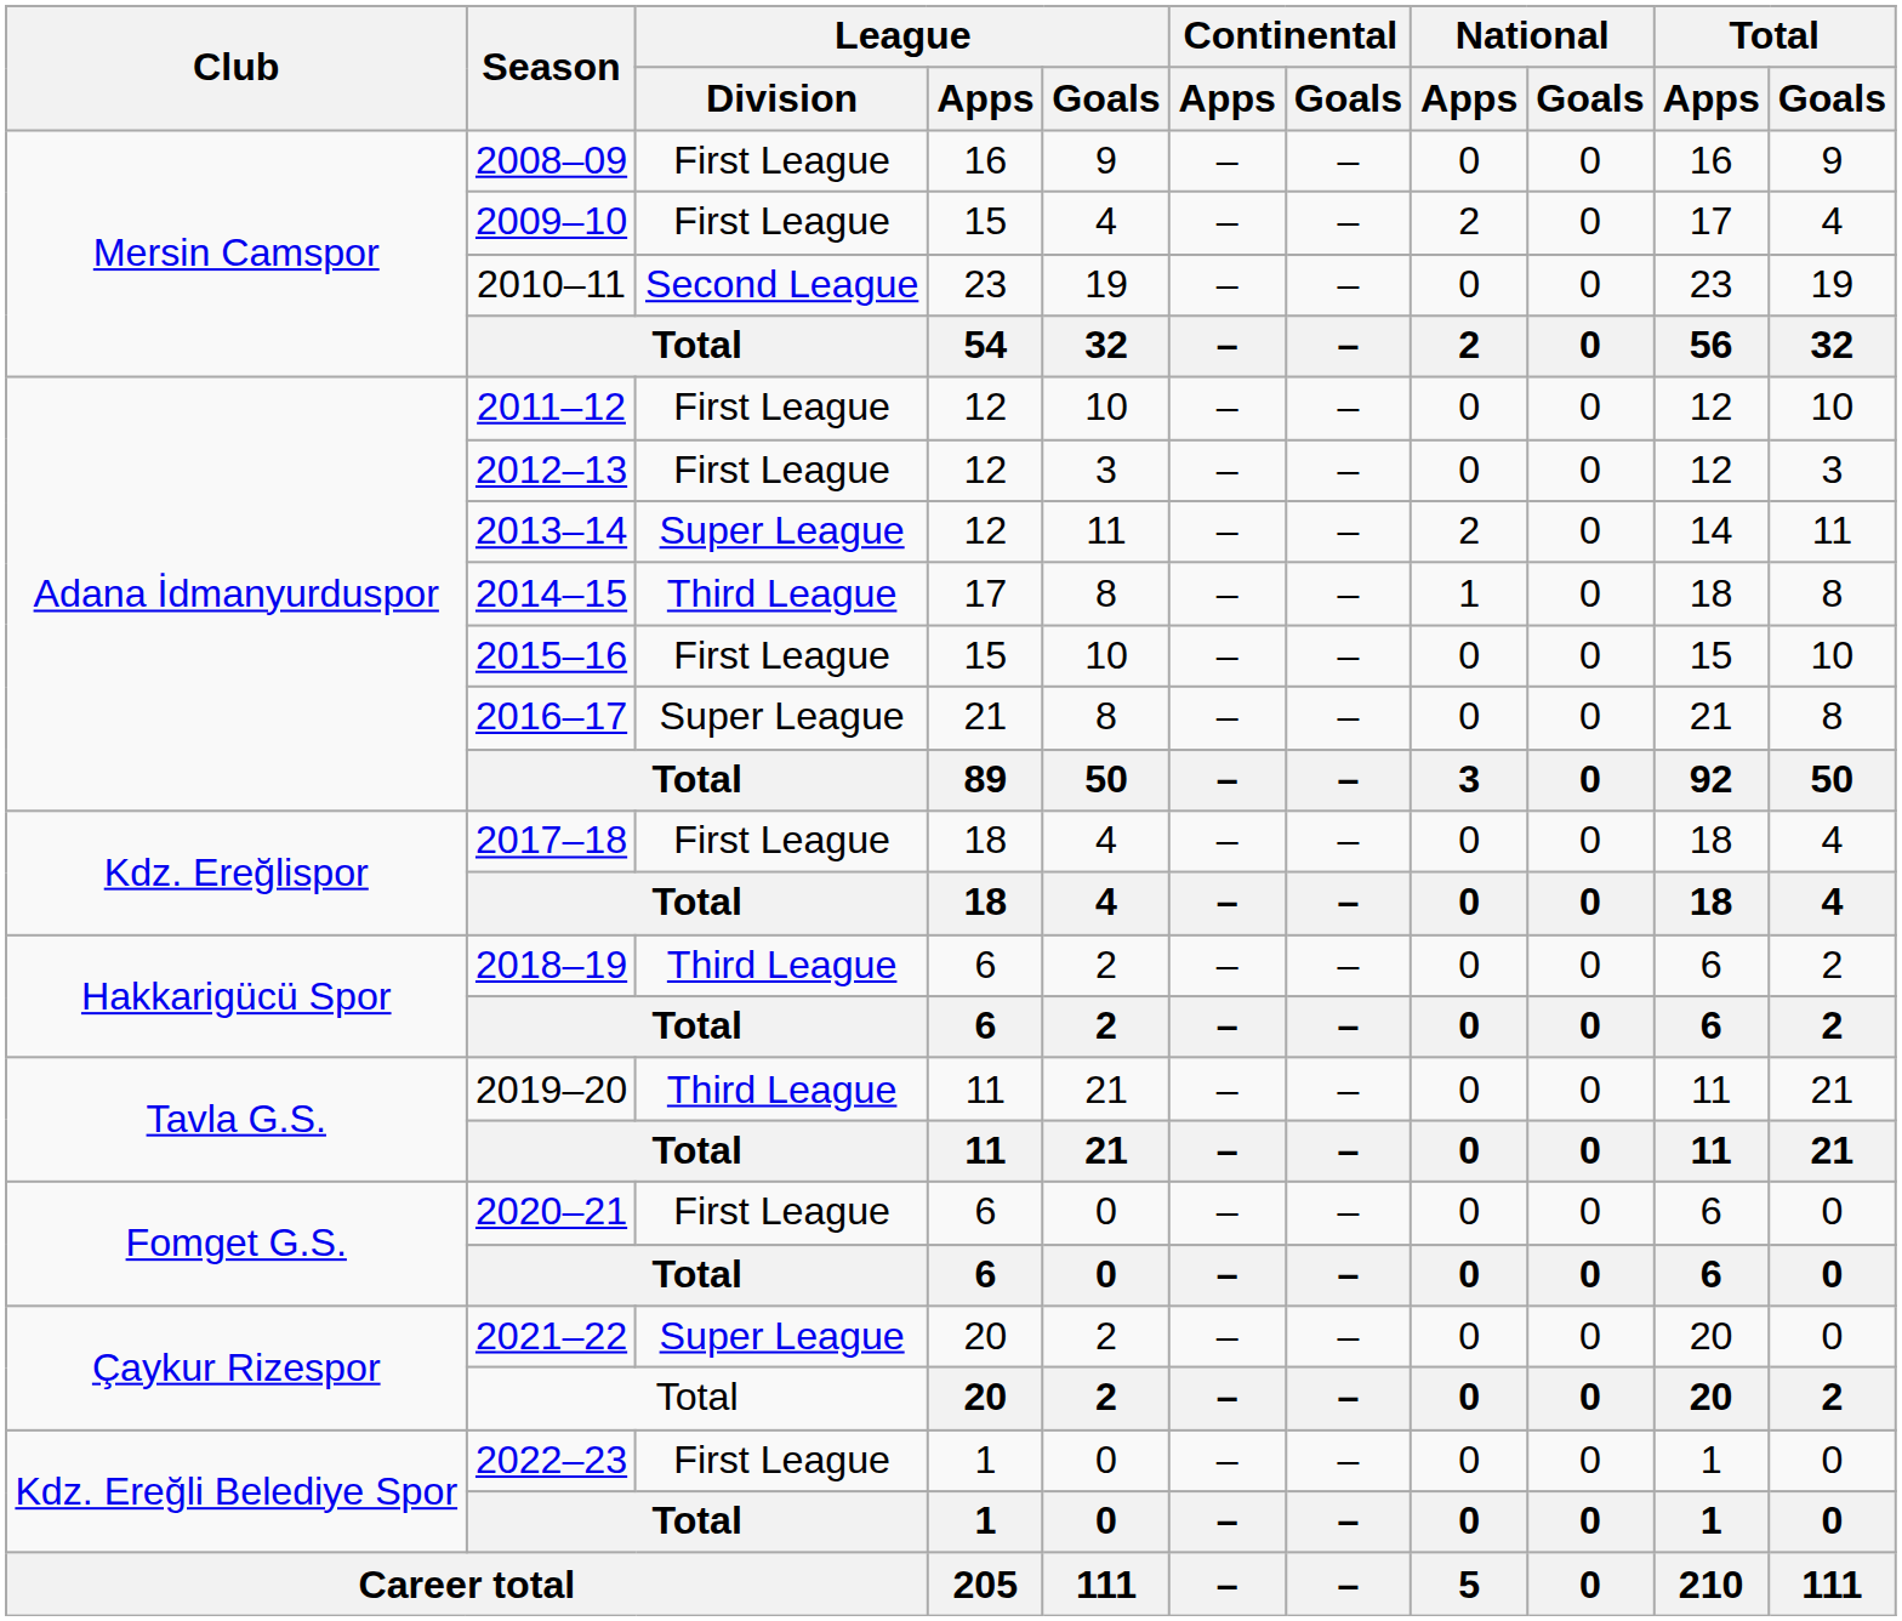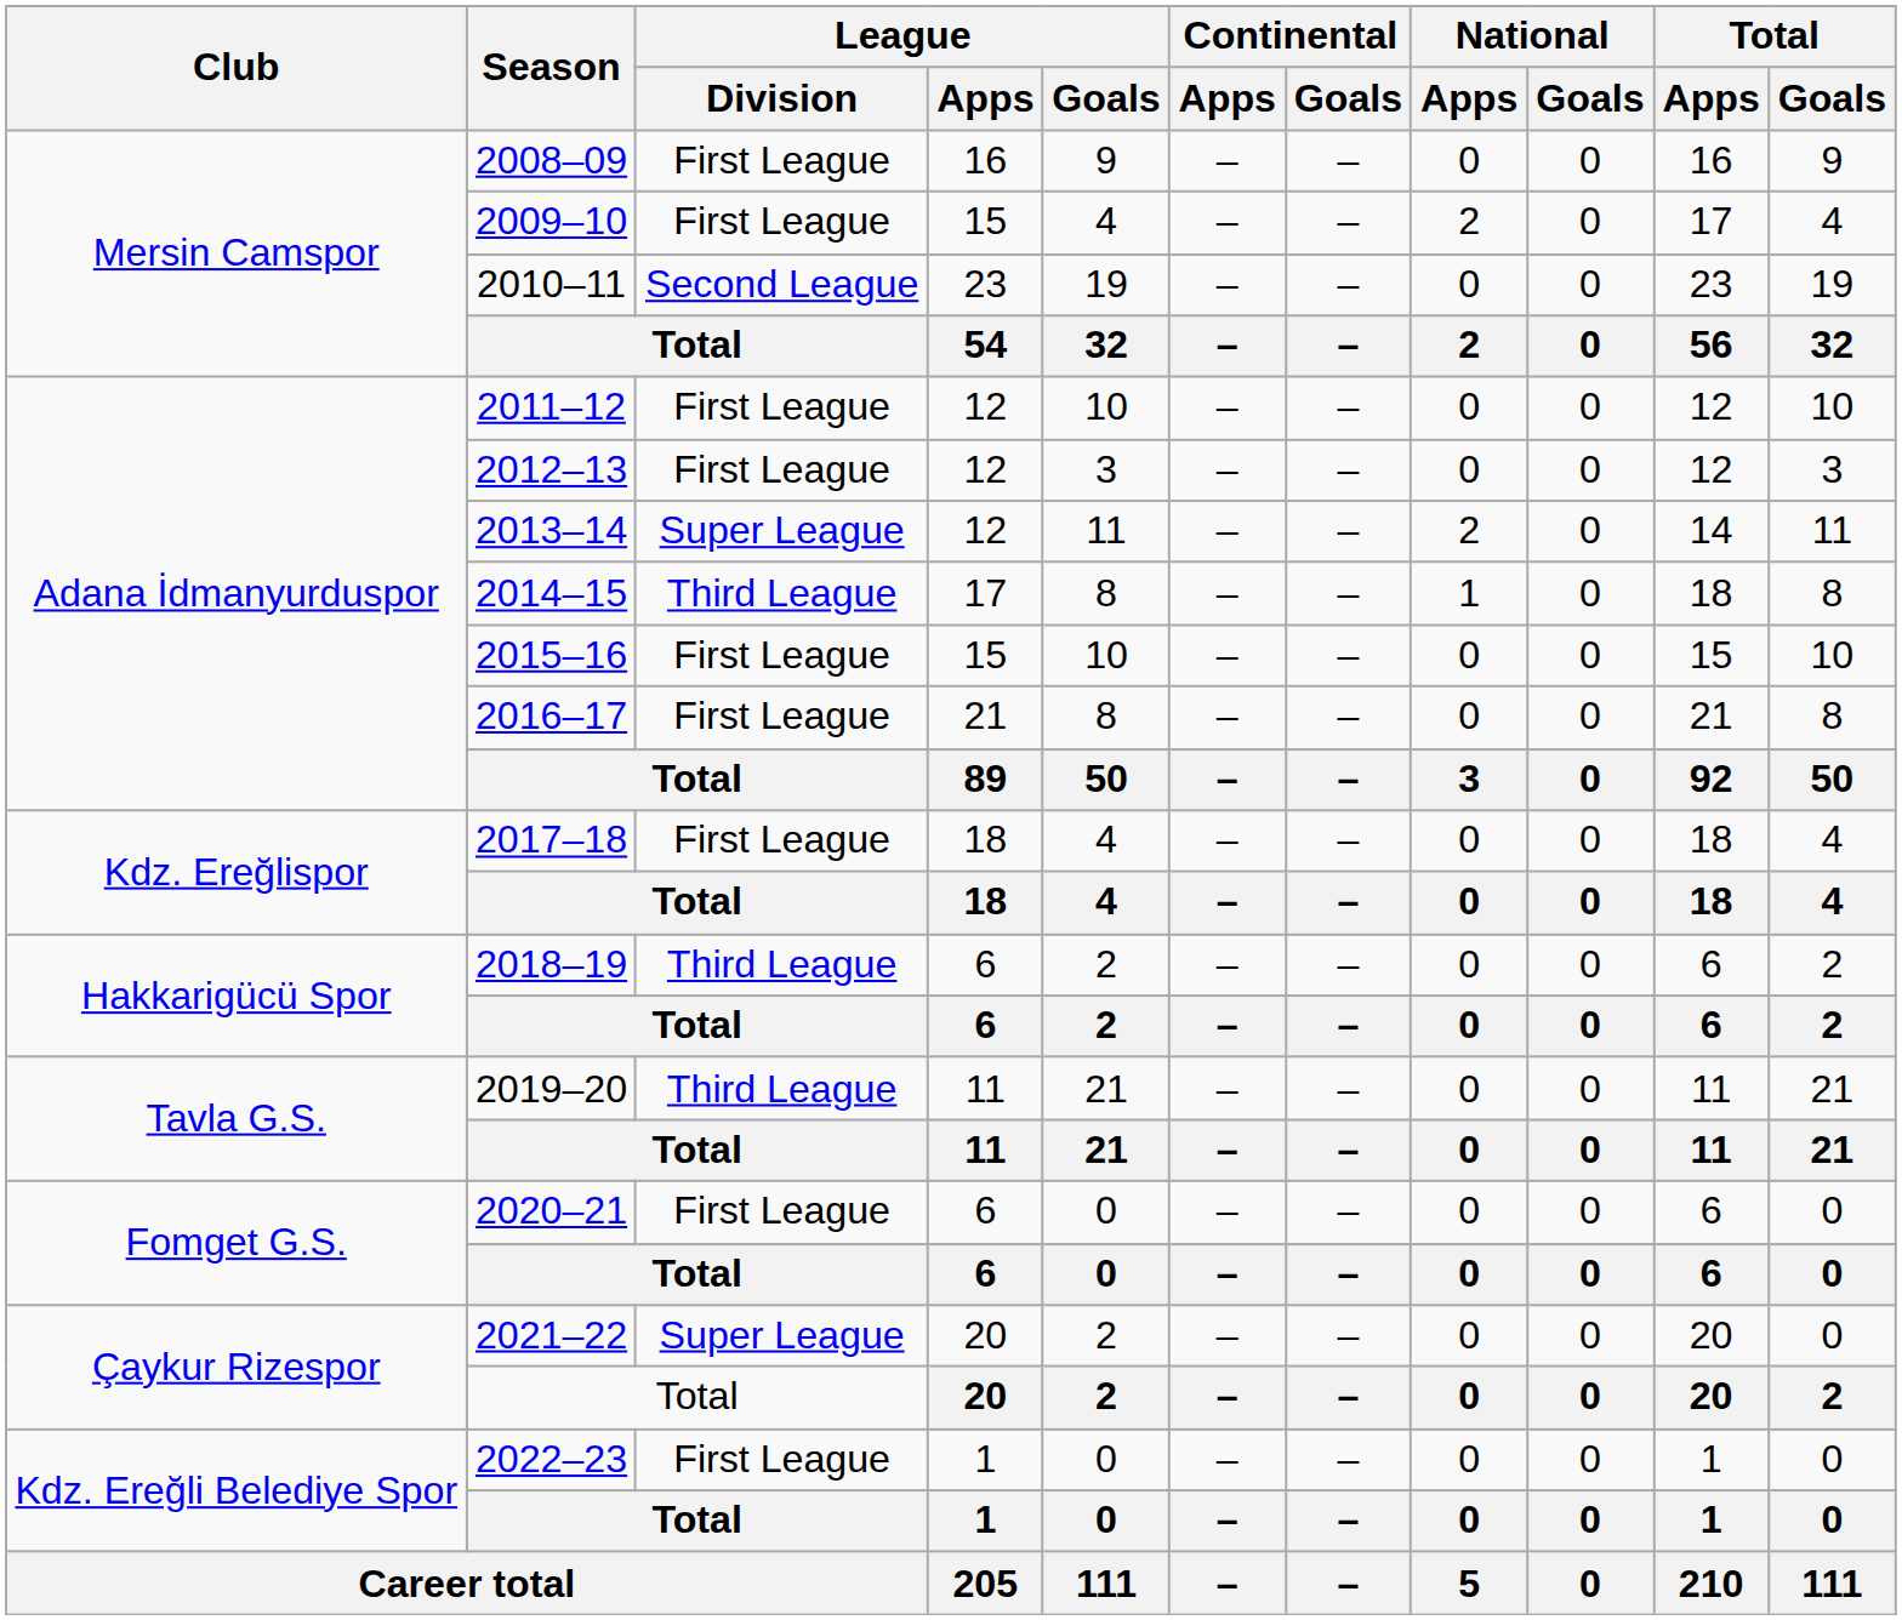 <table class="wikitable" style="text-align: center;">
 <tr>
 <th rowspan=2>Club</th>
 <th rowspan=2>Season</th>
 <th colspan=3>League</th>
 <th colspan=2>Continental</th>
 <th colspan=2>National</th>
 <th colspan=2>Total</th>
 </tr>
 <tr>
 <th>Division</th>
 <th>Apps</th>
 <th>Goals</th>
 <th>Apps</th>
 <th>Goals</th>
 <th>Apps</th>
 <th>Goals</th>
 <th>Apps</th>
 <th>Goals</th>
 </tr>
 <tr>
 <td rowspan=4><a href='#'>Mersin Camspor</a></td>
 <td><a href='#'>2008–09</a></td>
 <td>First League</td>
 <td>16</td>
 <td>9</td>
 <td>–</td>
 <td>–</td>
 <td>0</td>
 <td>0</td>
 <td>16</td>
 <td>9</td>
 </tr>
 <tr>
 <td><a href='#'>2009–10</a></td>
 <td>First League</td>
 <td>15</td>
 <td>4</td>
 <td>–</td>
 <td>–</td>
 <td>2</td>
 <td>0</td>
 <td>17</td>
 <td>4</td>
 </tr>
 <tr>
 <td>2010–11</td>
 <td><a href='#'>Second League</a></td>
 <td>23</td>
 <td>19</td>
 <td>–</td>
 <td>–</td>
 <td>0</td>
 <td>0</td>
 <td>23</td>
 <td>19</td>
 </tr>
 <tr>
 <th colspan=2>Total</th>
 <th>54</th>
 <th>32</th>
 <th>–</th>
 <th>–</th>
 <th>2</th>
 <th>0</th>
 <th>56</th>
 <th>32</th>
 </tr>
 <tr>
 <td rowspan=7><a href='#'>Adana İdmanyurduspor</a></td>
 <td><a href='#'>2011–12</a></td>
 <td>First League</td>
 <td>12</td>
 <td>10</td>
 <td>–</td>
 <td>–</td>
 <td>0</td>
 <td>0</td>
 <td>12</td>
 <td>10</td>
 </tr>
 <tr>
 <td><a href='#'>2012–13</a></td>
 <td>First League</td>
 <td>12</td>
 <td>3</td>
 <td>–</td>
 <td>–</td>
 <td>0</td>
 <td>0</td>
 <td>12</td>
 <td>3</td>
 </tr>
 <tr>
 <td><a href='#'>2013–14</a></td>
 <td><a href='#'>Super League</a></td>
 <td>12</td>
 <td>11</td>
 <td>–</td>
 <td>–</td>
 <td>2</td>
 <td>0</td>
 <td>14</td>
 <td>11</td>
 </tr>
 <tr>
 <td><a href='#'>2014–15</a></td>
 <td><a href='#'>Third League</a></td>
 <td>17</td>
 <td>8</td>
 <td>–</td>
 <td>–</td>
 <td>1</td>
 <td>0</td>
 <td>18</td>
 <td>8</td>
 </tr>
 <tr>
 <td><a href='#'>2015–16</a></td>
 <td>First League</td>
 <td>15</td>
 <td>10</td>
 <td>–</td>
 <td>–</td>
 <td>0</td>
 <td>0</td>
 <td>15</td>
 <td>10</td>
 </tr>
 <tr>
 <td><a href='#'>2016–17</a></td>
-<td>Super League</td>
+<td>First League</td>
 <td>21</td>
 <td>8</td>
 <td>–</td>
 <td>–</td>
 <td>0</td>
 <td>0</td>
 <td>21</td>
 <td>8</td>
 </tr>
 <tr>
 <th colspan=2>Total</th>
 <th>89</th>
 <th>50</th>
 <th>–</th>
 <th>–</th>
 <th>3</th>
 <th>0</th>
 <th>92</th>
 <th>50</th>
 </tr>
 <tr>
 <td rowspan=2><a href='#'>Kdz. Ereğlispor</a></td>
 <td><a href='#'>2017–18</a></td>
 <td>First League</td>
 <td>18</td>
 <td>4</td>
 <td>–</td>
 <td>–</td>
 <td>0</td>
 <td>0</td>
 <td>18</td>
 <td>4</td>
 </tr>
 <tr>
 <th colspan=2>Total</th>
 <th>18</th>
 <th>4</th>
 <th>–</th>
 <th>–</th>
 <th>0</th>
 <th>0</th>
 <th>18</th>
 <th>4</th>
 </tr>
 <tr>
 <td rowspan=2><a href='#'>Hakkarigücü Spor</a></td>
 <td><a href='#'>2018–19</a></td>
 <td><a href='#'>Third League</a></td>
 <td>6</td>
 <td>2</td>
 <td>–</td>
 <td>–</td>
 <td>0</td>
 <td>0</td>
 <td>6</td>
 <td>2</td>
 </tr>
 <tr>
 <th colspan=2>Total</th>
 <th>6</th>
 <th>2</th>
 <th>–</th>
 <th>–</th>
 <th>0</th>
 <th>0</th>
 <th>6</th>
 <th>2</th>
 </tr>
 <tr>
 <td rowspan=2><a href='#'>Tavla G.S.</a></td>
 <td>2019–20</td>
 <td><a href='#'>Third League</a></td>
 <td>11</td>
 <td>21</td>
 <td>–</td>
 <td>–</td>
 <td>0</td>
 <td>0</td>
 <td>11</td>
 <td>21</td>
 </tr>
 <tr>
 <th colspan="2">Total</th>
 <th>11</th>
 <th>21</th>
 <th>–</th>
 <th>–</th>
 <th>0</th>
 <th>0</th>
 <th>11</th>
 <th>21</th>
 </tr>
 <tr>
 <td rowspan=2><a href='#'>Fomget G.S.</a></td>
 <td><a href='#'>2020–21</a></td>
 <td>First League</td>
 <td>6</td>
 <td>0</td>
 <td>–</td>
 <td>–</td>
 <td>0</td>
 <td>0</td>
 <td>6</td>
 <td>0</td>
 </tr>
 <tr>
 <th colspan="2">Total</th>
 <th>6</th>
 <th>0</th>
 <th>–</th>
 <th>–</th>
 <th>0</th>
 <th>0</th>
 <th>6</th>
 <th>0</th>
 </tr>
 <tr>
 <td rowspan=2><a href='#'>Çaykur Rizespor</a></td>
 <td><a href='#'>2021–22</a></td>
 <td><a href='#'>Super League</a></td>
 <td>20</td>
 <td>2</td>
 <td>–</td>
 <td>–</td>
 <td>0</td>
 <td>0</td>
 <td>20</td>
 <td>0</td>
 </tr>
 <tr>
 <td colspan="2">Total</td>
 <th>20</th>
 <th>2</th>
 <th>–</th>
 <th>–</th>
 <th>0</th>
 <th>0</th>
 <th>20</th>
 <th>2</th>
 </tr>
 <tr>
 <td rowspan=2><a href='#'>Kdz. Ereğli Belediye Spor</a></td>
 <td><a href='#'>2022–23</a></td>
 <td>First League</td>
 <td>1</td>
 <td>0</td>
 <td>–</td>
 <td>–</td>
 <td>0</td>
 <td>0</td>
 <td>1</td>
 <td>0</td>
 </tr>
 <tr>
 <th colspan="2">Total</th>
 <th>1</th>
 <th>0</th>
 <th>–</th>
 <th>–</th>
 <th>0</th>
 <th>0</th>
 <th>1</th>
 <th>0</th>
 </tr>
 <tr>
 <th colspan=3>Career total</th>
 <th>205</th>
 <th>111</th>
 <th>–</th>
 <th>–</th>
 <th>5</th>
 <th>0</th>
 <th>210</th>
 <th>111</th>
 </tr>
 </table>
